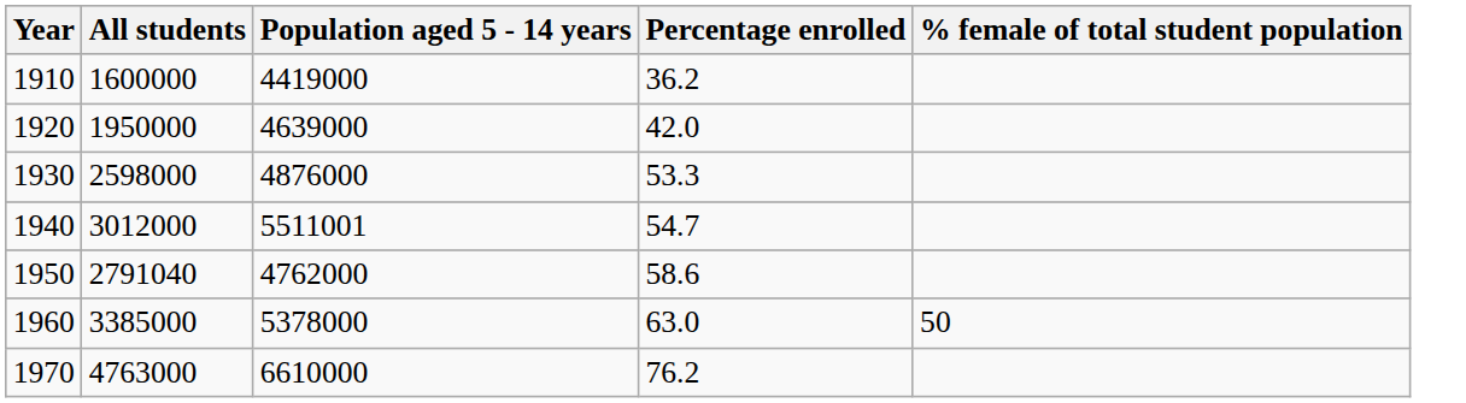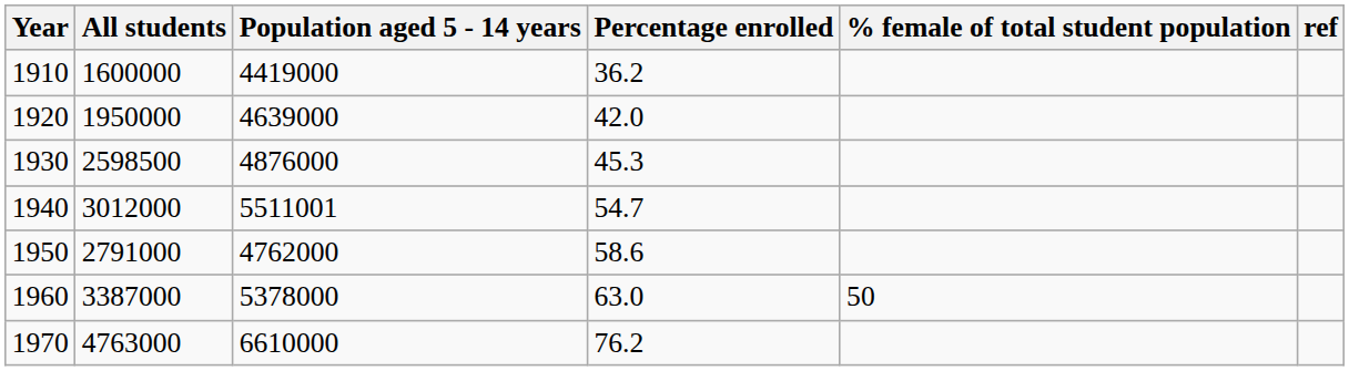 <table class="wikitable sortable">
 <tr>
 <th>Year</th>
 <th>All students</th>
 <th>Population aged 5 - 14 years</th>
 <th>Percentage enrolled</th>
 <th>% female of total student population</th>
+<th>ref</th>
 </tr>
 <tr>
 <td>1910</td>
 <td>1600000</td>
 <td>4419000</td>
 <td>36.2</td>
+<td></td>
 <td></td>
 </tr>
 <tr>
 <td>1920</td>
 <td>1950000</td>
 <td>4639000</td>
 <td>42.0</td>
 <td></td>
+<td></td>
 </tr>
 <tr>
 <td>1930</td>
-<td>2598000</td>
+<td>2598500</td>
 <td>4876000</td>
-<td>53.3</td>
+<td>45.3</td>
+<td></td>
 <td></td>
 </tr>
 <tr>
 <td>1940</td>
 <td>3012000</td>
 <td>5511001</td>
 <td>54.7</td>
 <td></td>
+<td></td>
 </tr>
 <tr>
 <td>1950</td>
-<td>2791040</td>
+<td>2791000</td>
 <td>4762000</td>
 <td>58.6</td>
+<td></td>
 <td></td>
 </tr>
 <tr>
 <td>1960</td>
-<td>3385000</td>
+<td>3387000</td>
 <td>5378000</td>
 <td>63.0</td>
 <td>50</td>
+<td></td>
 </tr>
 <tr>
 <td>1970</td>
 <td>4763000</td>
 <td>6610000</td>
 <td>76.2</td>
 <td></td>
+<td></td>
 </tr>
 </table>
